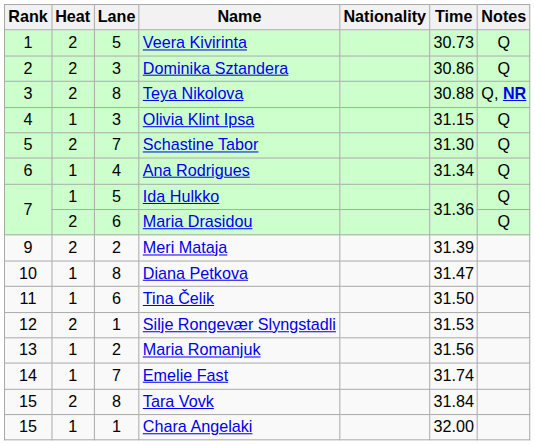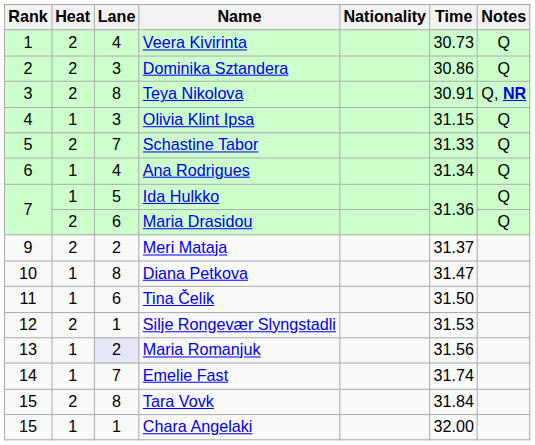 <table class="wikitable sortable" style="text-align:center">
 <tr>
 <th>Rank</th>
 <th>Heat</th>
 <th>Lane</th>
 <th>Name</th>
 <th>Nationality</th>
 <th>Time</th>
 <th>Notes</th>
 </tr>
 <tr bgcolor=ccffcc>
 <td>1</td>
 <td>2</td>
-<td>5</td>
+<td>4</td>
 <td align=left><a href='#'>Veera Kivirinta</a></td>
 <td align=left></td>
 <td>30.73</td>
 <td>Q</td>
 </tr>
 <tr bgcolor=ccffcc>
 <td>2</td>
 <td>2</td>
 <td>3</td>
 <td align=left><a href='#'>Dominika Sztandera</a></td>
 <td align=left></td>
 <td>30.86</td>
 <td>Q</td>
 </tr>
 <tr bgcolor=ccffcc>
 <td>3</td>
 <td>2</td>
 <td>8</td>
 <td align=left><a href='#'>Teya Nikolova</a></td>
 <td align=left></td>
-<td>30.88</td>
+<td>30.91</td>
 <td>Q, <strong><a href='#'>NR</a></strong></td>
 </tr>
 <tr bgcolor=ccffcc>
 <td>4</td>
 <td>1</td>
 <td>3</td>
 <td align=left><a href='#'>Olivia Klint Ipsa</a></td>
 <td align=left></td>
 <td>31.15</td>
 <td>Q</td>
 </tr>
 <tr bgcolor=ccffcc>
 <td>5</td>
 <td>2</td>
 <td>7</td>
 <td align=left><a href='#'>Schastine Tabor</a></td>
 <td align=left></td>
-<td>31.30</td>
+<td>31.33</td>
 <td>Q</td>
 </tr>
 <tr bgcolor=ccffcc>
 <td>6</td>
 <td>1</td>
 <td>4</td>
 <td align=left><a href='#'>Ana Rodrigues</a></td>
 <td align=left></td>
 <td>31.34</td>
 <td>Q</td>
 </tr>
 <tr bgcolor=ccffcc>
 <td rowspan=2>7</td>
 <td>1</td>
 <td>5</td>
 <td align=left><a href='#'>Ida Hulkko</a></td>
 <td align=left></td>
 <td rowspan=2>31.36</td>
 <td>Q</td>
 </tr>
 <tr bgcolor=ccffcc>
 <td>2</td>
 <td>6</td>
 <td align=left><a href='#'>Maria Drasidou</a></td>
 <td align=left></td>
 <td>Q</td>
 </tr>
 <tr>
 <td>9</td>
 <td>2</td>
 <td>2</td>
 <td align=left><a href='#'>Meri Mataja</a></td>
 <td align=left></td>
-<td>31.39</td>
+<td>31.37</td>
 <td></td>
 </tr>
 <tr>
 <td>10</td>
 <td>1</td>
 <td>8</td>
 <td align=left><a href='#'>Diana Petkova</a></td>
 <td align=left></td>
 <td>31.47</td>
 <td></td>
 </tr>
 <tr>
 <td>11</td>
 <td>1</td>
 <td>6</td>
 <td align=left><a href='#'>Tina Čelik</a></td>
 <td align=left></td>
 <td>31.50</td>
 <td></td>
 </tr>
 <tr>
 <td>12</td>
 <td>2</td>
 <td>1</td>
 <td align=left><a href='#'>Silje Rongevær Slyngstadli</a></td>
 <td align=left></td>
 <td>31.53</td>
 <td></td>
 </tr>
 <tr>
 <td>13</td>
 <td>1</td>
-<td>2</td>
+<td style="background: lavender;">2</td>
 <td align=left><a href='#'>Maria Romanjuk</a></td>
 <td align=left></td>
 <td>31.56</td>
 <td></td>
 </tr>
 <tr>
 <td>14</td>
 <td>1</td>
 <td>7</td>
 <td align=left><a href='#'>Emelie Fast</a></td>
 <td align=left></td>
 <td>31.74</td>
 <td></td>
 </tr>
 <tr>
 <td>15</td>
 <td>2</td>
 <td>8</td>
 <td align=left><a href='#'>Tara Vovk</a></td>
 <td align=left></td>
 <td>31.84</td>
 <td></td>
 </tr>
 <tr>
 <td>15</td>
 <td>1</td>
 <td>1</td>
 <td align=left><a href='#'>Chara Angelaki</a></td>
 <td align=left></td>
 <td>32.00</td>
 <td></td>
 </tr>
 </table>
